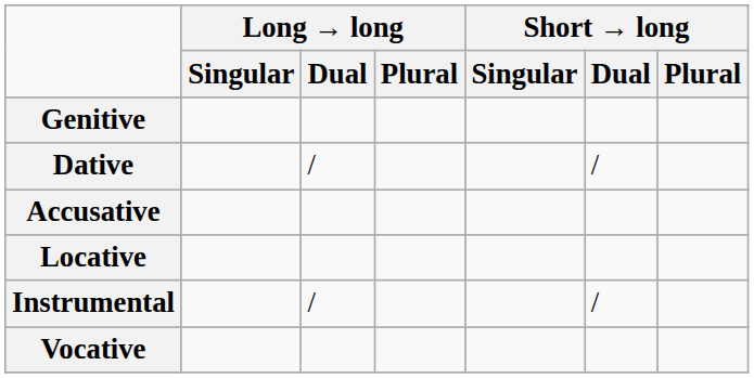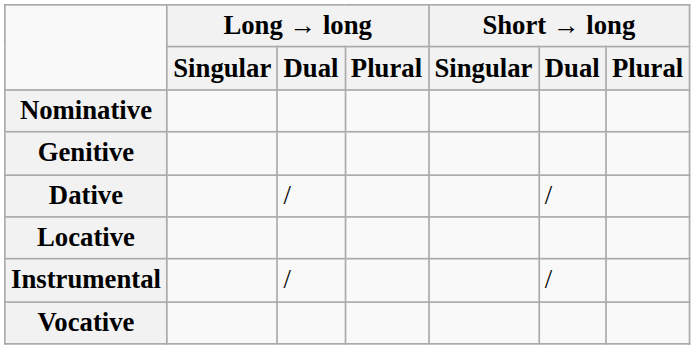 <table class="wikitable">
 <tr>
 <td rowspan="2"></td>
 <th colspan="3">Long → long</th>
 <th colspan="3">Short → long</th>
 </tr>
 <tr>
 <th>Singular</th>
 <th>Dual</th>
 <th>Plural</th>
 <th>Singular</th>
 <th>Dual</th>
 <th>Plural</th>
+</tr>
+<tr>
+<th>Nominative</th>
+<td></td>
+<td></td>
+<td></td>
+<td></td>
+<td></td>
+<td></td>
 </tr>
 <tr>
 <th>Genitive</th>
 <td></td>
 <td></td>
 <td></td>
 <td></td>
 <td></td>
 <td></td>
 </tr>
 <tr>
 <th>Dative</th>
 <td></td>
 <td> /<br></td>
 <td></td>
 <td></td>
 <td> /<br></td>
-<td></td>
-</tr>
-<tr>
-<th>Accusative</th>
-<td></td>
-<td></td>
-<td></td>
-<td></td>
-<td></td>
 <td></td>
 </tr>
 <tr>
 <th>Locative</th>
 <td></td>
 <td></td>
 <td></td>
 <td></td>
 <td></td>
 <td></td>
 </tr>
 <tr>
 <th>Instrumental</th>
 <td></td>
 <td> /<br></td>
 <td></td>
 <td></td>
 <td> /<br></td>
 <td></td>
 </tr>
 <tr>
 <th>Vocative</th>
 <td></td>
 <td></td>
 <td></td>
 <td></td>
 <td></td>
 <td></td>
 </tr>
 </table>
